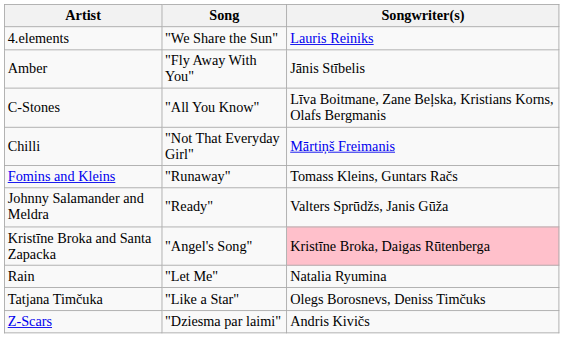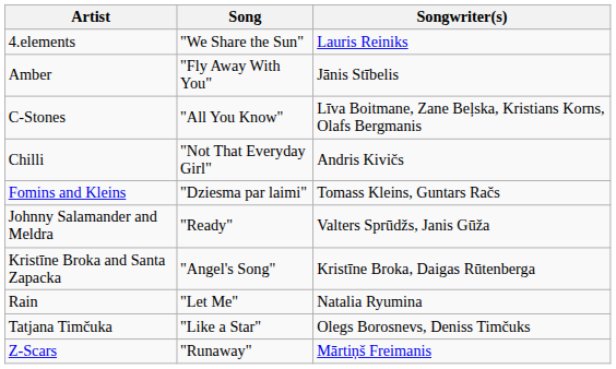 <table class="sortable wikitable" style="margin: 1em auto 1em auto; text-align:left">
 <tr>
 <th>Artist</th>
 <th>Song</th>
 <th>Songwriter(s)</th>
 </tr>
 <tr>
 <td>4.elements</td>
 <td>"We Share the Sun"</td>
 <td><a href='#'>Lauris Reiniks</a></td>
 </tr>
 <tr>
 <td>Amber</td>
 <td>"Fly Away With You"</td>
 <td>Jānis Stībelis</td>
 </tr>
 <tr>
 <td>C-Stones</td>
 <td>"All You Know"</td>
 <td>Līva Boitmane, Zane Beļska, Kristians Korns, Olafs Bergmanis</td>
 </tr>
 <tr>
 <td>Chilli</td>
 <td>"Not That Everyday Girl"</td>
-<td><a href='#'>Mārtiņš Freimanis</a></td>
+<td>Andris Kivičs</td>
 </tr>
 <tr>
 <td><a href='#'>Fomins and Kleins</a></td>
-<td>"Runaway"</td>
+<td>"Dziesma par laimi"</td>
 <td>Tomass Kleins, Guntars Račs</td>
 </tr>
 <tr>
 <td>Johnny Salamander and Meldra</td>
 <td>"Ready"</td>
 <td>Valters Sprūdžs, Janis Gūža</td>
 </tr>
 <tr>
 <td>Kristīne Broka and Santa Zapacka</td>
 <td>"Angel's Song"</td>
-<td style="background: pink;">Kristīne Broka, Daigas Rūtenberga</td>
+<td>Kristīne Broka, Daigas Rūtenberga</td>
 </tr>
 <tr>
 <td>Rain</td>
 <td>"Let Me"</td>
 <td>Natalia Ryumina</td>
 </tr>
 <tr>
 <td>Tatjana Timčuka</td>
 <td>"Like a Star"</td>
 <td>Olegs Borosnevs, Deniss Timčuks</td>
 </tr>
 <tr>
 <td><a href='#'>Z-Scars</a></td>
-<td>"Dziesma par laimi"</td>
-<td>Andris Kivičs</td>
+<td>"Runaway"</td>
+<td><a href='#'>Mārtiņš Freimanis</a></td>
 </tr>
 </table>
